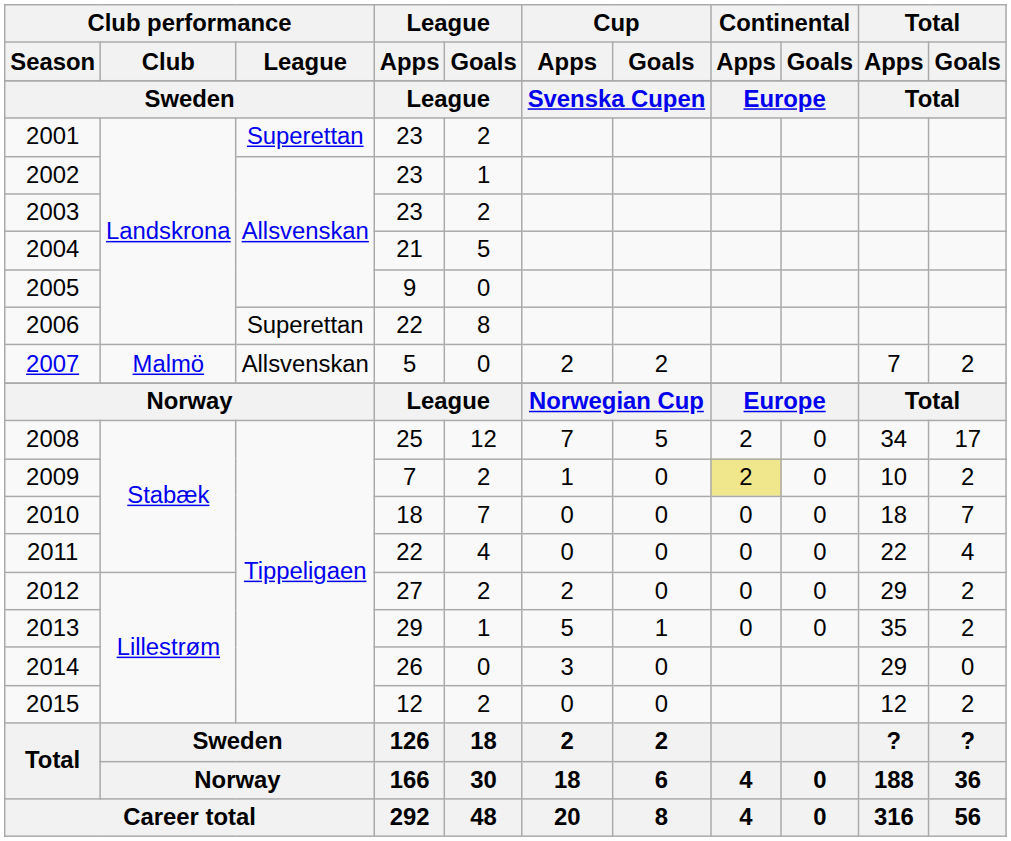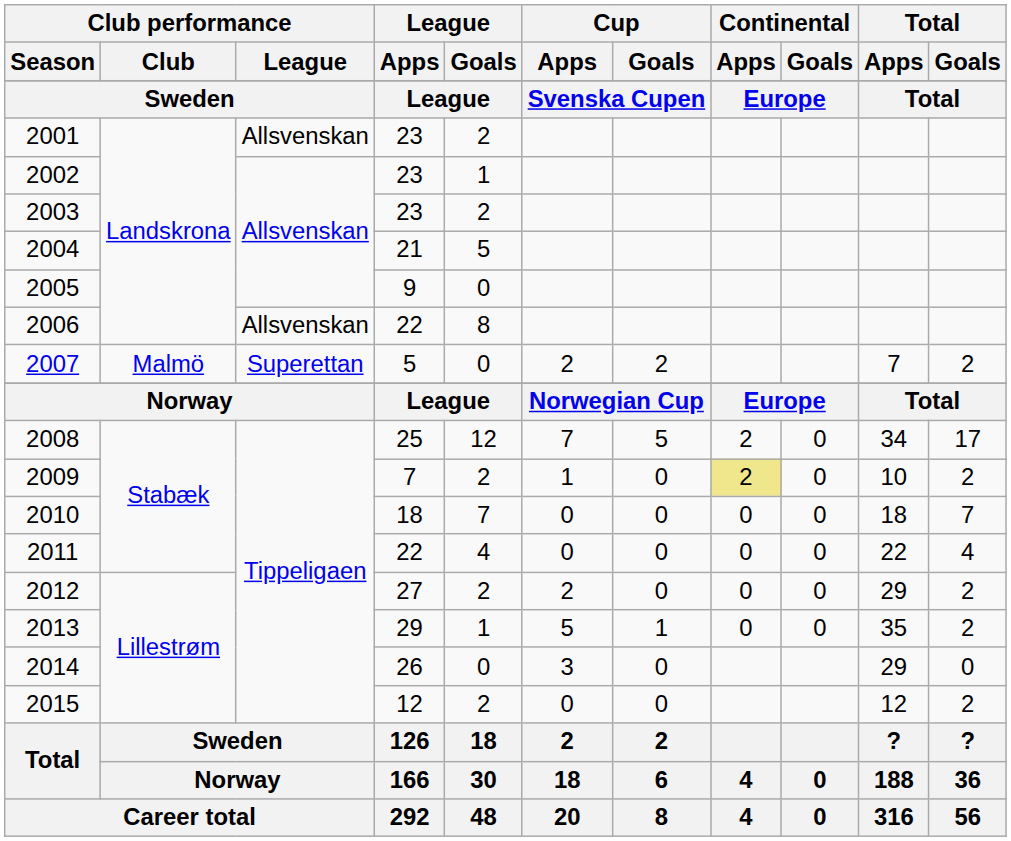 <table class="wikitable" style="text-align:center">
 <tr>
 <th colspan=3>Club performance</th>
 <th colspan=2>League</th>
 <th colspan=2>Cup</th>
 <th colspan=2>Continental</th>
 <th colspan=2>Total</th>
 </tr>
 <tr>
 <th>Season</th>
 <th>Club</th>
 <th>League</th>
 <th>Apps</th>
 <th>Goals</th>
 <th>Apps</th>
 <th>Goals</th>
 <th>Apps</th>
 <th>Goals</th>
 <th>Apps</th>
 <th>Goals</th>
 </tr>
 <tr>
 </tr>
 <tr>
 <th colspan=3>Sweden</th>
 <th colspan=2>League</th>
 <th colspan=2><a href='#'>Svenska Cupen</a></th>
 <th colspan=2><a href='#'>Europe</a></th>
 <th colspan=2>Total</th>
 </tr>
 <tr>
 <td>2001</td>
 <td rowspan="6"><a href='#'>Landskrona</a></td>
-<td rowspan="1"><a href='#'>Superettan</a></td>
+<td>Allsvenskan</td>
 <td>23</td>
 <td>2</td>
 <td></td>
 <td></td>
 <td></td>
 <td></td>
 <td></td>
 <td></td>
 </tr>
 <tr>
 <td>2002</td>
 <td rowspan="4"><a href='#'>Allsvenskan</a></td>
 <td>23</td>
 <td>1</td>
 <td></td>
 <td></td>
 <td></td>
 <td></td>
 <td></td>
 <td></td>
 </tr>
 <tr>
 <td>2003</td>
 <td>23</td>
 <td>2</td>
 <td></td>
 <td></td>
 <td></td>
 <td></td>
 <td></td>
 <td></td>
 </tr>
 <tr>
 <td>2004</td>
 <td>21</td>
 <td>5</td>
 <td></td>
 <td></td>
 <td></td>
 <td></td>
 <td></td>
 <td></td>
 </tr>
 <tr>
 <td>2005</td>
 <td>9</td>
 <td>0</td>
 <td></td>
 <td></td>
 <td></td>
 <td></td>
 <td></td>
 <td></td>
 </tr>
 <tr>
 <td>2006</td>
-<td rowspan="1">Superettan</td>
+<td>Allsvenskan</td>
 <td>22</td>
 <td>8</td>
 <td></td>
 <td></td>
 <td></td>
 <td></td>
 <td></td>
 <td></td>
 </tr>
 <tr>
 <td><a href='#'>2007</a></td>
 <td><a href='#'>Malmö</a></td>
-<td>Allsvenskan</td>
+<td rowspan="1"><a href='#'>Superettan</a></td>
 <td>5</td>
 <td>0</td>
 <td>2</td>
 <td>2</td>
 <td></td>
 <td></td>
 <td>7</td>
 <td>2</td>
 </tr>
 <tr>
 </tr>
 <tr>
 <th colspan=3>Norway</th>
 <th colspan=2>League</th>
 <th colspan=2><a href='#'>Norwegian Cup</a></th>
 <th colspan=2><a href='#'>Europe</a></th>
 <th colspan=2>Total</th>
 </tr>
 <tr>
 <td>2008</td>
 <td rowspan="4"><a href='#'>Stabæk</a></td>
 <td rowspan="8"><a href='#'>Tippeligaen</a></td>
 <td>25</td>
 <td>12</td>
 <td>7</td>
 <td>5</td>
 <td>2</td>
 <td>0</td>
 <td>34</td>
 <td>17</td>
 </tr>
 <tr>
 <td>2009</td>
 <td>7</td>
 <td>2</td>
 <td>1</td>
 <td>0</td>
 <td style="background: khaki;">2</td>
 <td>0</td>
 <td>10</td>
 <td>2</td>
 </tr>
 <tr>
 <td>2010</td>
 <td>18</td>
 <td>7</td>
 <td>0</td>
 <td>0</td>
 <td>0</td>
 <td>0</td>
 <td>18</td>
 <td>7</td>
 </tr>
 <tr>
 <td>2011</td>
 <td>22</td>
 <td>4</td>
 <td>0</td>
 <td>0</td>
 <td>0</td>
 <td>0</td>
 <td>22</td>
 <td>4</td>
 </tr>
 <tr>
 <td>2012</td>
 <td rowspan="4"><a href='#'>Lillestrøm</a></td>
 <td>27</td>
 <td>2</td>
 <td>2</td>
 <td>0</td>
 <td>0</td>
 <td>0</td>
 <td>29</td>
 <td>2</td>
 </tr>
 <tr>
 <td>2013</td>
 <td>29</td>
 <td>1</td>
 <td>5</td>
 <td>1</td>
 <td>0</td>
 <td>0</td>
 <td>35</td>
 <td>2</td>
 </tr>
 <tr>
 <td>2014</td>
 <td>26</td>
 <td>0</td>
 <td>3</td>
 <td>0</td>
 <td></td>
 <td></td>
 <td>29</td>
 <td>0</td>
 </tr>
 <tr>
 <td>2015</td>
 <td>12</td>
 <td>2</td>
 <td>0</td>
 <td>0</td>
 <td></td>
 <td></td>
 <td>12</td>
 <td>2</td>
 </tr>
 <tr>
 <th rowspan=2>Total</th>
 <th colspan=2>Sweden</th>
 <th>126</th>
 <th>18</th>
 <th>2</th>
 <th>2</th>
 <th></th>
 <th></th>
 <th>?</th>
 <th>?</th>
 </tr>
 <tr>
 <th colspan=2>Norway</th>
 <th>166</th>
 <th>30</th>
 <th>18</th>
 <th>6</th>
 <th>4</th>
 <th>0</th>
 <th>188</th>
 <th>36</th>
 </tr>
 <tr>
 <th colspan=3>Career total</th>
 <th>292</th>
 <th>48</th>
 <th>20</th>
 <th>8</th>
 <th>4</th>
 <th>0</th>
 <th>316</th>
 <th>56</th>
 </tr>
 </table>
